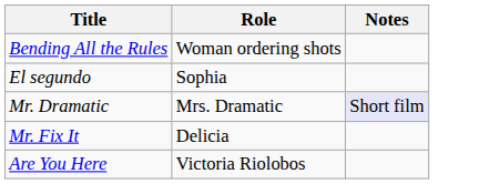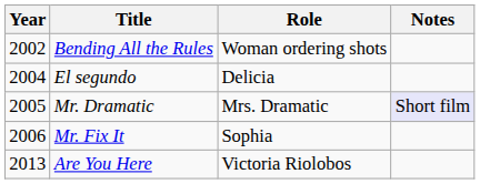 <table class="wikitable sortable">
 <tr>
+<th>Year</th>
 <th>Title</th>
 <th>Role</th>
 <th class="unsortable">Notes</th>
 </tr>
 <tr>
+<td>2002</td>
 <td><em><a href='#'>Bending All the Rules</a></em></td>
 <td>Woman ordering shots</td>
 <td></td>
 </tr>
 <tr>
+<td>2004</td>
 <td><em>El segundo</em></td>
-<td>Sophia</td>
+<td>Delicia</td>
 <td></td>
 </tr>
 <tr>
+<td>2005</td>
 <td><em>Mr. Dramatic</em></td>
 <td>Mrs. Dramatic</td>
 <td style="background: lavender;">Short film</td>
 </tr>
 <tr>
+<td>2006</td>
 <td><em><a href='#'>Mr. Fix It</a></em></td>
-<td>Delicia</td>
+<td>Sophia</td>
 <td></td>
 </tr>
 <tr>
+<td>2013</td>
 <td><em><a href='#'>Are You Here</a></em></td>
 <td>Victoria Riolobos</td>
 <td></td>
 </tr>
 </table>
